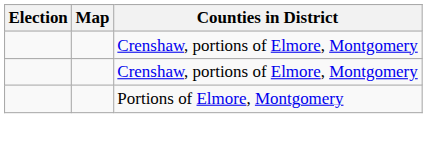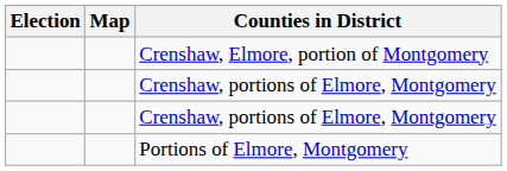 <table class="wikitable">
 <tr>
 <th>Election</th>
 <th>Map</th>
 <th>Counties in District</th>
+</tr>
+<tr>
+<td></td>
+<td></td>
+<td><a href='#'>Crenshaw</a>, <a href='#'>Elmore</a>, portion of <a href='#'>Montgomery</a></td>
 </tr>
 <tr>
 <td></td>
 <td></td>
 <td><a href='#'>Crenshaw</a>, portions of <a href='#'>Elmore</a>, <a href='#'>Montgomery</a></td>
 </tr>
 <tr>
 <td></td>
 <td></td>
 <td><a href='#'>Crenshaw</a>, portions of <a href='#'>Elmore</a>, <a href='#'>Montgomery</a></td>
 </tr>
 <tr>
 <td></td>
 <td></td>
 <td>Portions of <a href='#'>Elmore</a>, <a href='#'>Montgomery</a></td>
 </tr>
 </table>
